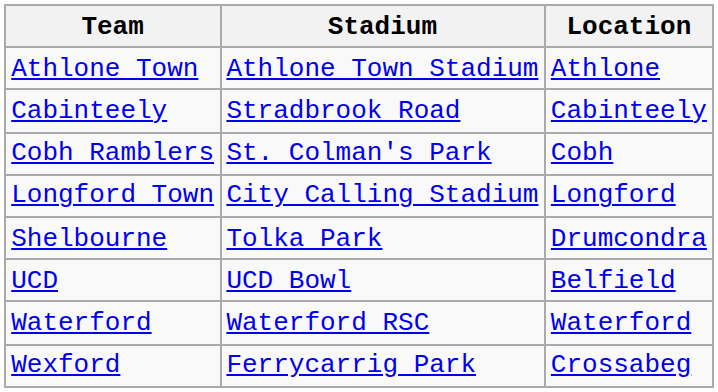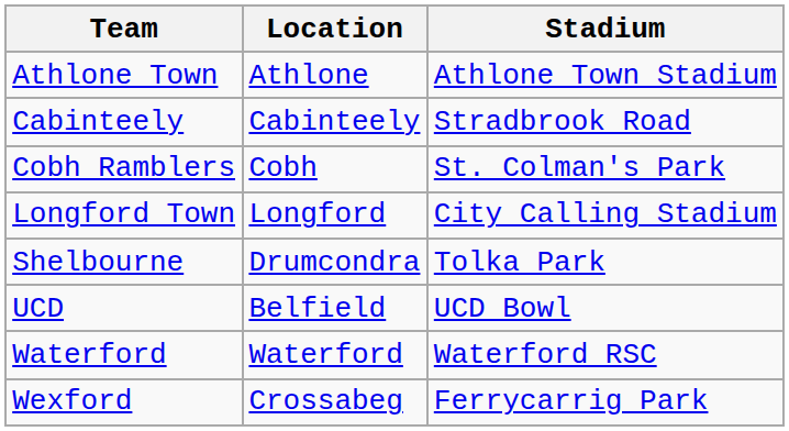 <table class="wikitable sortable">
 <tr>
 <th>Team</th>
+<th>Location</th>
 <th>Stadium</th>
-<th>Location</th>
 </tr>
 <tr>
 <td><a href='#'>Athlone Town</a></td>
+<td><a href='#'>Athlone</a></td>
 <td><a href='#'>Athlone Town Stadium</a></td>
-<td><a href='#'>Athlone</a></td>
 </tr>
 <tr>
 <td><a href='#'>Cabinteely</a></td>
+<td><a href='#'>Cabinteely</a></td>
 <td><a href='#'>Stradbrook Road</a></td>
-<td><a href='#'>Cabinteely</a></td>
 </tr>
 <tr>
 <td><a href='#'>Cobh Ramblers</a></td>
+<td><a href='#'>Cobh</a></td>
 <td><a href='#'>St. Colman's Park</a></td>
-<td><a href='#'>Cobh</a></td>
 </tr>
 <tr>
 <td><a href='#'>Longford Town</a></td>
+<td><a href='#'>Longford</a></td>
 <td><a href='#'>City Calling Stadium</a></td>
-<td><a href='#'>Longford</a></td>
 </tr>
 <tr>
 <td><a href='#'>Shelbourne</a></td>
+<td><a href='#'>Drumcondra</a></td>
 <td><a href='#'>Tolka Park</a></td>
-<td><a href='#'>Drumcondra</a></td>
 </tr>
 <tr>
 <td><a href='#'>UCD</a></td>
+<td><a href='#'>Belfield</a></td>
 <td><a href='#'>UCD Bowl</a></td>
-<td><a href='#'>Belfield</a></td>
 </tr>
 <tr>
 <td><a href='#'>Waterford</a></td>
+<td><a href='#'>Waterford</a></td>
 <td><a href='#'>Waterford RSC</a></td>
-<td><a href='#'>Waterford</a></td>
 </tr>
 <tr>
 <td><a href='#'>Wexford</a></td>
+<td><a href='#'>Crossabeg</a></td>
 <td><a href='#'>Ferrycarrig Park</a></td>
-<td><a href='#'>Crossabeg</a></td>
 </tr>
 </table>
